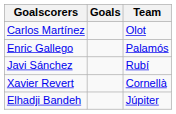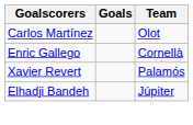 <table class="wikitable">
 <tr>
 <th>Goalscorers</th>
 <th>Goals</th>
 <th>Team</th>
 </tr>
 <tr>
 <td> <a href='#'>Carlos Martínez</a></td>
 <td></td>
 <td><a href='#'>Olot</a></td>
 </tr>
 <tr>
 <td> <a href='#'>Enric Gallego</a></td>
 <td></td>
-<td><a href='#'>Palamós</a></td>
-</tr>
-<tr>
-<td> <a href='#'>Javi Sánchez</a></td>
-<td></td>
-<td><a href='#'>Rubí</a></td>
+<td><a href='#'>Cornellà</a></td>
 </tr>
 <tr>
 <td> <a href='#'>Xavier Revert</a></td>
 <td></td>
-<td><a href='#'>Cornellà</a></td>
+<td><a href='#'>Palamós</a></td>
 </tr>
 <tr>
 <td> <a href='#'>Elhadji Bandeh</a></td>
 <td></td>
 <td><a href='#'>Júpiter</a></td>
 </tr>
 </table>
